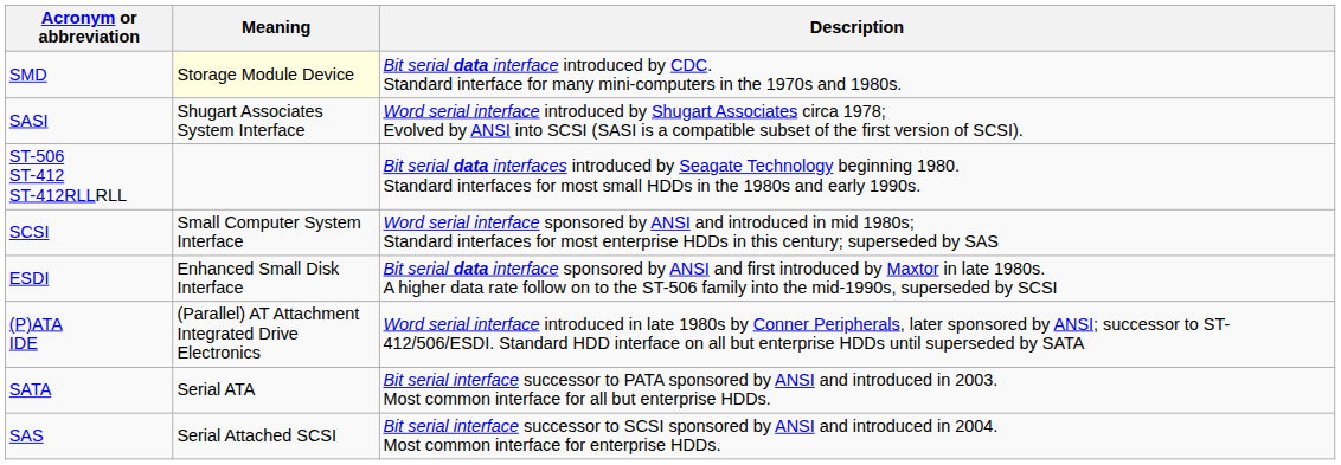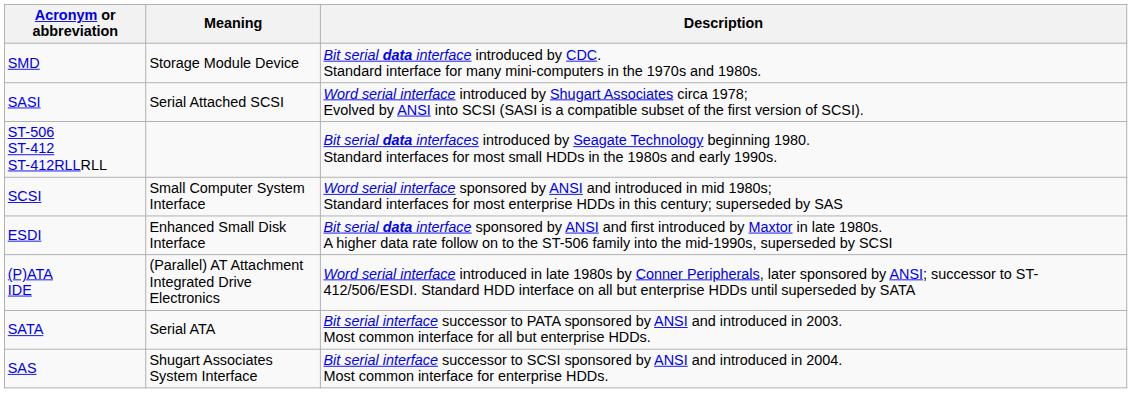 <table class="wikitable">
 <tr>
 <th><a href='#'>Acronym</a> or abbreviation</th>
 <th>Meaning</th>
 <th>Description</th>
 </tr>
 <tr>
 <td><a href='#'>SMD</a></td>
-<td style="background: lightyellow;">Storage Module Device</td>
+<td>Storage Module Device</td>
 <td><a href='#'><em>Bit serial <strong>data</strong> interface</em></a> introduced by <a href='#'>CDC</a>.<br>Standard interface for many mini-computers in the 1970s and 1980s.</td>
 </tr>
 <tr>
 <td><a href='#'>SASI</a></td>
-<td>Shugart Associates System Interface</td>
+<td>Serial Attached SCSI</td>
 <td><a href='#'><em>Word serial interface</em></a> introduced by <a href='#'>Shugart Associates</a> circa 1978;<br>Evolved by <a href='#'>ANSI</a> into SCSI (SASI is a compatible subset of the first version of SCSI).</td>
 </tr>
 <tr>
 <td><a href='#'>ST-506</a><br><a href='#'>ST-412</a><br><a href='#'>ST-412RLL</a>RLL</td>
 <td></td>
 <td><a href='#'><em>Bit serial <strong>data</strong> interfaces</em></a> introduced by <a href='#'>Seagate Technology</a> beginning 1980. <br>Standard interfaces for most small HDDs in the 1980s and early 1990s.</td>
 </tr>
 <tr>
 <td><a href='#'>SCSI</a></td>
 <td>Small Computer System Interface</td>
 <td><a href='#'><em>Word serial interface</em></a> sponsored by <a href='#'>ANSI</a> and introduced in mid 1980s; <br>Standard interfaces for most enterprise HDDs in this century; superseded by SAS</td>
 </tr>
 <tr>
 <td><a href='#'>ESDI</a></td>
 <td>Enhanced Small Disk Interface</td>
 <td><a href='#'><em>Bit serial <strong>data</strong> interface</em></a> sponsored by <a href='#'>ANSI</a> and first introduced by <a href='#'>Maxtor</a> in late 1980s.<br>A higher data rate follow on to the ST-506 family into the mid-1990s, superseded by SCSI</td>
 </tr>
 <tr>
 <td><a href='#'>(P)ATA<br>IDE</a></td>
 <td>(Parallel) AT Attachment<br>Integrated Drive Electronics</td>
 <td><a href='#'><em>Word serial interface</em></a> introduced in late 1980s by <a href='#'>Conner Peripherals</a>, later sponsored by <a href='#'>ANSI</a>; successor to ST-412/506/ESDI. Standard HDD interface on all but enterprise HDDs until superseded by SATA</td>
 </tr>
 <tr>
 <td><a href='#'>SATA</a></td>
 <td>Serial ATA</td>
 <td><a href='#'><em>Bit serial interface</em></a> successor to PATA sponsored by <a href='#'>ANSI</a> and introduced in 2003.<br>Most common interface for all but enterprise HDDs.</td>
 </tr>
 <tr>
 <td><a href='#'>SAS</a></td>
-<td>Serial Attached SCSI</td>
+<td>Shugart Associates System Interface</td>
 <td><a href='#'><em>Bit serial interface</em></a> successor to SCSI sponsored by <a href='#'>ANSI</a> and introduced in 2004.<br>Most common interface for enterprise HDDs.</td>
 </tr>
 </table>
